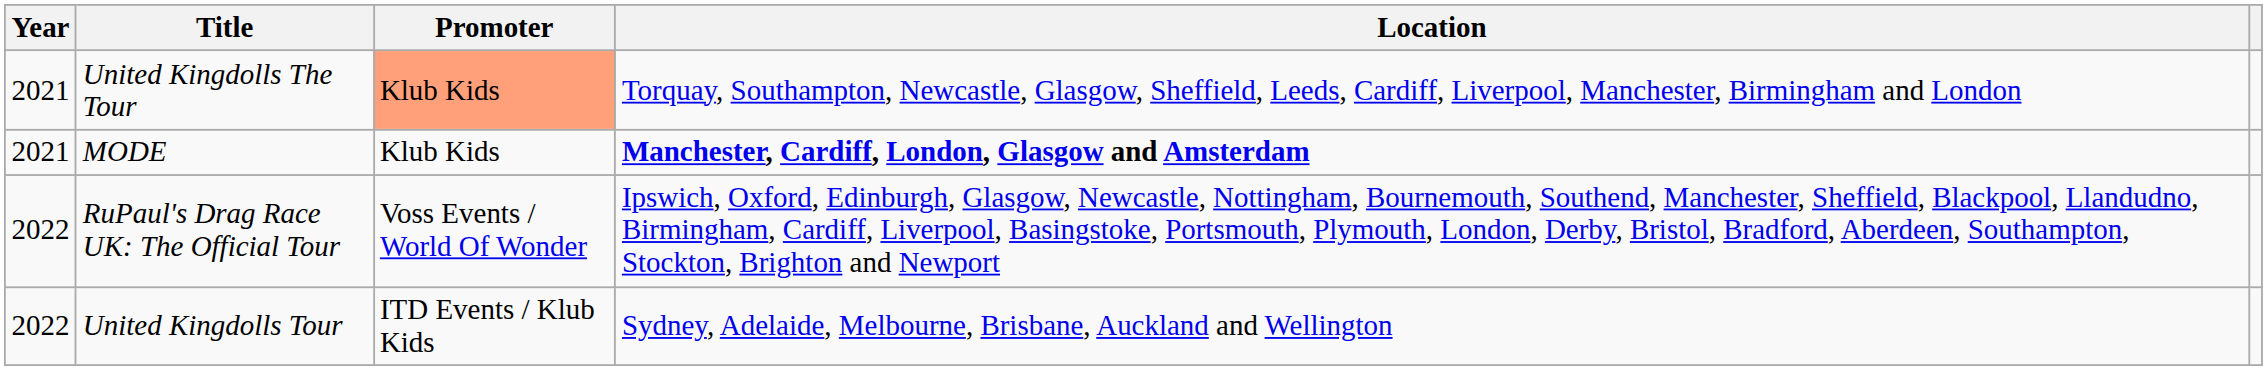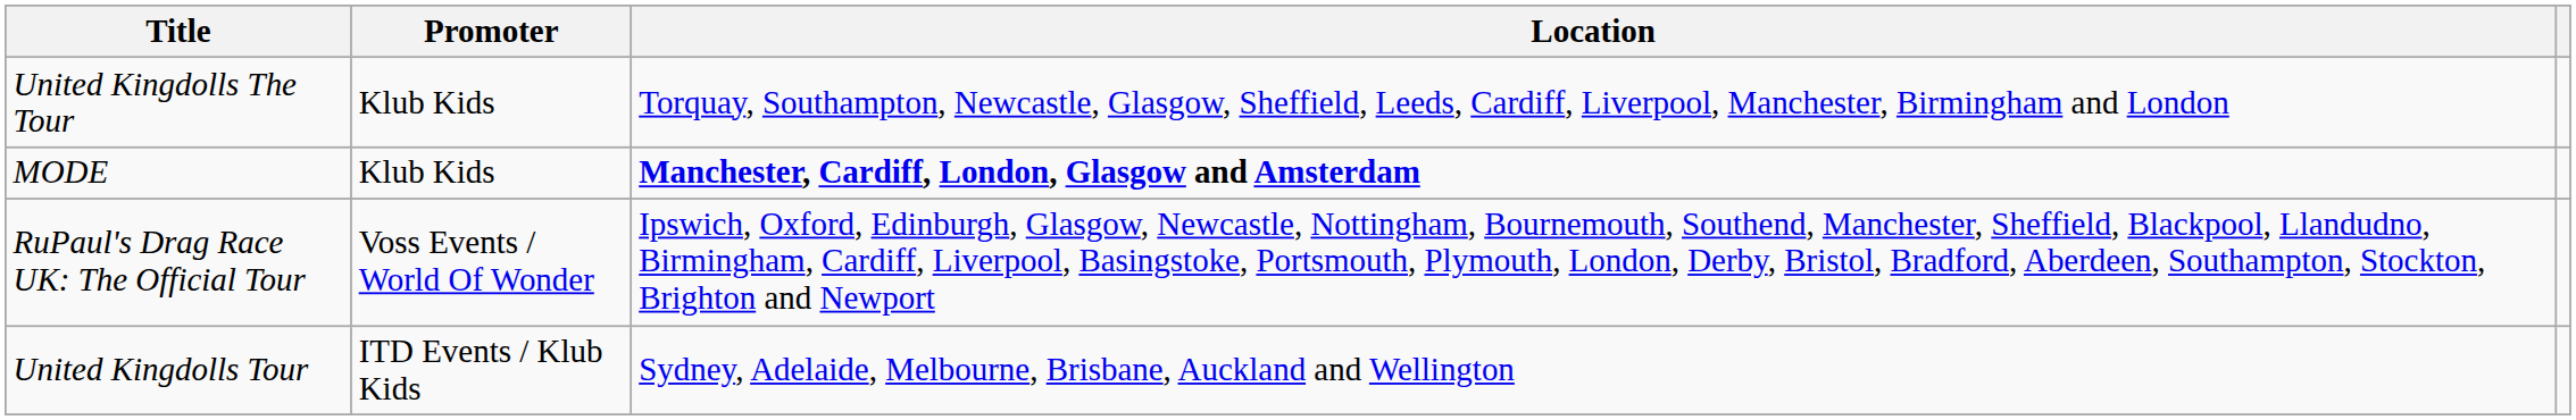 <table class="wikitable plainrowheaders sortable">
 <tr>
-<th scope="col">Year</th>
 <th scope="col">Title</th>
 <th scope="col">Promoter</th>
 <th scope="col">Location</th>
 <th style="text-align: center;" class="unsortable"></th>
 </tr>
 <tr>
-<td>2021</td>
 <td><em>United Kingdolls The Tour</em></td>
-<td style="background: lightsalmon;">Klub Kids</td>
+<td>Klub Kids</td>
 <td><a href='#'>Torquay</a>, <a href='#'>Southampton</a>, <a href='#'>Newcastle</a>, <a href='#'>Glasgow</a>, <a href='#'>Sheffield</a>, <a href='#'>Leeds</a>, <a href='#'>Cardiff</a>, <a href='#'>Liverpool</a>, <a href='#'>Manchester</a>, <a href='#'>Birmingham</a> and <a href='#'>London</a></td>
 <td></td>
 </tr>
 <tr>
-<td>2021</td>
 <td><em>MODE</em></td>
 <td>Klub Kids</td>
 <td><strong><a href='#'>Manchester</a>, <a href='#'>Cardiff</a>, <a href='#'>London</a>, <a href='#'>Glasgow</a> and <a href='#'>Amsterdam</a></strong></td>
 <td></td>
 </tr>
 <tr>
-<td>2022</td>
 <td><em>RuPaul's Drag Race UK: The Official Tour</em></td>
 <td>Voss Events / <a href='#'>World Of Wonder</a></td>
 <td><a href='#'>Ipswich</a>, <a href='#'>Oxford</a>, <a href='#'>Edinburgh</a>, <a href='#'>Glasgow</a>, <a href='#'>Newcastle</a>, <a href='#'>Nottingham</a>, <a href='#'>Bournemouth</a>, <a href='#'>Southend</a>, <a href='#'>Manchester</a>, <a href='#'>Sheffield</a>, <a href='#'>Blackpool</a>, <a href='#'>Llandudno</a>, <a href='#'>Birmingham</a>, <a href='#'>Cardiff</a>, <a href='#'>Liverpool</a>, <a href='#'>Basingstoke</a>, <a href='#'>Portsmouth</a>, <a href='#'>Plymouth</a>, <a href='#'>London</a>, <a href='#'>Derby</a>, <a href='#'>Bristol</a>, <a href='#'>Bradford</a>, <a href='#'>Aberdeen</a>, <a href='#'>Southampton</a>, <a href='#'>Stockton</a>, <a href='#'>Brighton</a> and <a href='#'>Newport</a></td>
 <td></td>
 </tr>
 <tr>
-<td>2022</td>
 <td><em>United Kingdolls Tour</em></td>
 <td>ITD Events / Klub Kids</td>
 <td><a href='#'>Sydney</a>, <a href='#'>Adelaide</a>, <a href='#'>Melbourne</a>, <a href='#'>Brisbane</a>, <a href='#'>Auckland</a> and <a href='#'>Wellington</a></td>
 <td></td>
 </tr>
 </table>
